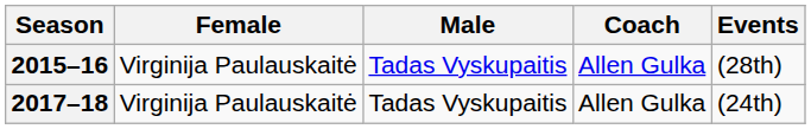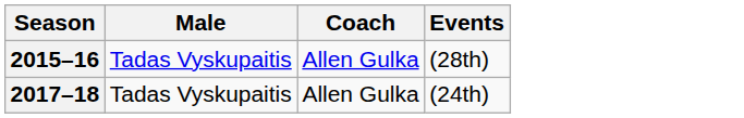 <table class="wikitable">
 <tr>
 <th scope="col">Season</th>
-<th scope="col">Female</th>
 <th scope="col">Male</th>
 <th scope="col">Coach</th>
 <th scope="col">Events</th>
 </tr>
 <tr>
 <th scope="row">2015–16</th>
-<td>Virginija Paulauskaitė</td>
 <td><a href='#'>Tadas Vyskupaitis</a></td>
 <td><a href='#'>Allen Gulka</a></td>
 <td> (28th)</td>
 </tr>
 <tr>
 <th scope="row">2017–18</th>
-<td>Virginija Paulauskaitė</td>
 <td>Tadas Vyskupaitis</td>
 <td>Allen Gulka</td>
 <td> (24th)</td>
 </tr>
 </table>
